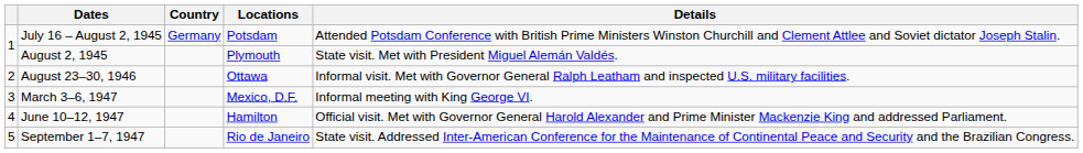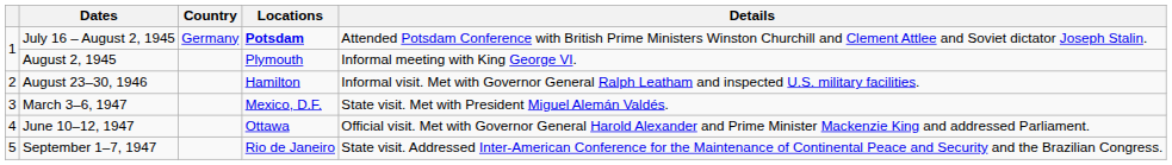 <table class="wikitable">
 <tr>
 <th></th>
 <th>Dates</th>
 <th>Country</th>
 <th>Locations</th>
 <th>Details</th>
 </tr>
 <tr>
 <td rowspan=2>1</td>
 <td>July 16 – August 2, 1945</td>
 <td><small></small> <a href='#'>Germany</a></td>
-<td><a href='#'>Potsdam</a></td>
+<td><strong><a href='#'>Potsdam</a></strong></td>
 <td>Attended <a href='#'>Potsdam Conference</a> with British Prime Ministers Winston Churchill and <a href='#'>Clement Attlee</a> and Soviet dictator <a href='#'>Joseph Stalin</a>.</td>
 </tr>
 <tr>
 <td>August 2, 1945</td>
 <td></td>
 <td><a href='#'>Plymouth</a></td>
-<td>State visit. Met with President <a href='#'>Miguel Alemán Valdés</a>.</td>
+<td>Informal meeting with King <a href='#'>George VI</a>.</td>
 </tr>
 <tr>
 <td>2</td>
 <td>August 23–30, 1946</td>
 <td></td>
-<td><a href='#'>Ottawa</a></td>
+<td><a href='#'>Hamilton</a></td>
 <td>Informal visit. Met with Governor General <a href='#'>Ralph Leatham</a> and inspected <a href='#'>U.S. military facilities</a>.</td>
 </tr>
 <tr>
 <td>3</td>
 <td>March 3–6, 1947</td>
 <td></td>
 <td><a href='#'>Mexico, D.F.</a></td>
-<td>Informal meeting with King <a href='#'>George VI</a>.</td>
+<td>State visit. Met with President <a href='#'>Miguel Alemán Valdés</a>.</td>
 </tr>
 <tr>
 <td>4</td>
 <td>June 10–12, 1947</td>
 <td></td>
-<td><a href='#'>Hamilton</a></td>
+<td><a href='#'>Ottawa</a></td>
 <td>Official visit. Met with Governor General <a href='#'>Harold Alexander</a> and Prime Minister <a href='#'>Mackenzie King</a> and addressed Parliament.</td>
 </tr>
 <tr>
 <td>5</td>
 <td>September 1–7, 1947</td>
 <td></td>
 <td><a href='#'>Rio de Janeiro</a></td>
 <td>State visit. Addressed <a href='#'>Inter-American Conference for the Maintenance of Continental Peace and Security</a> and the Brazilian Congress.</td>
 </tr>
 </table>
